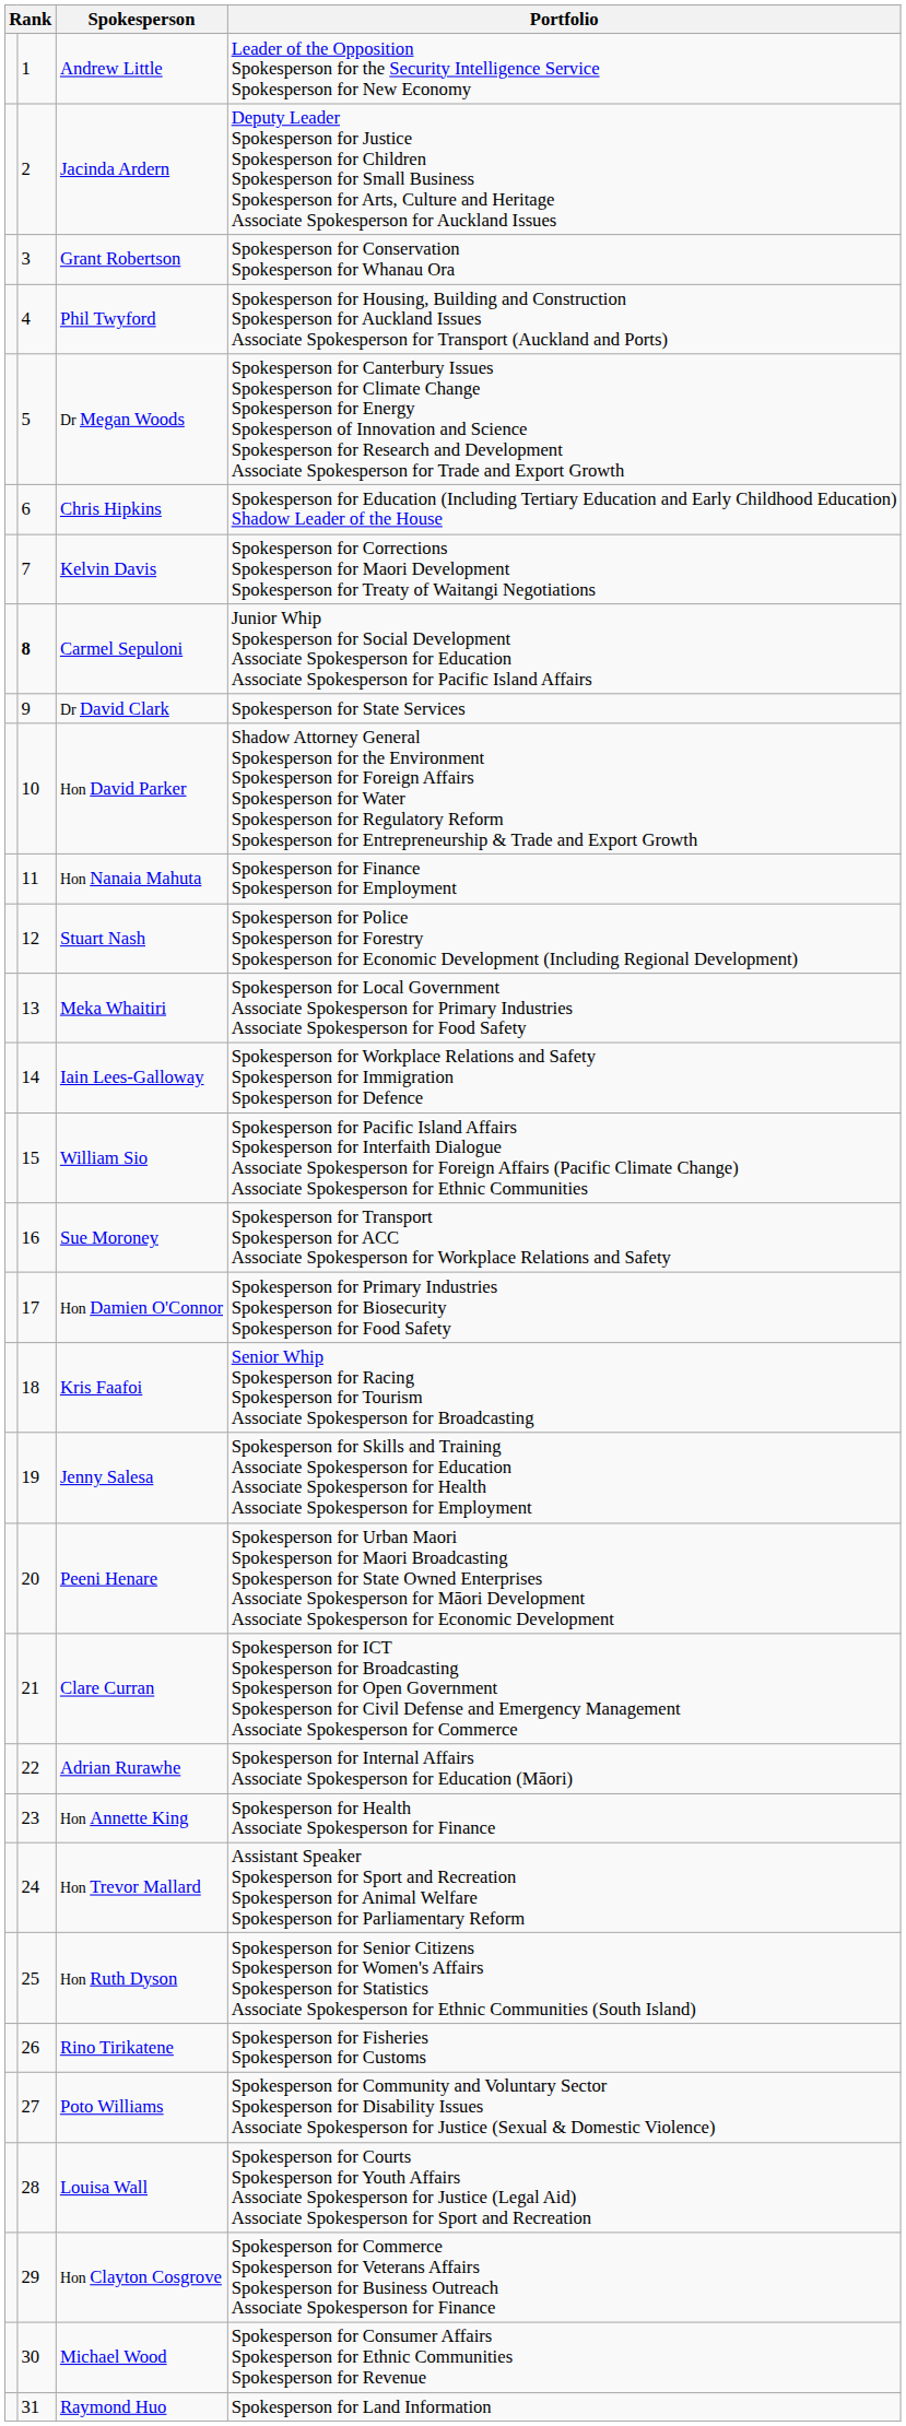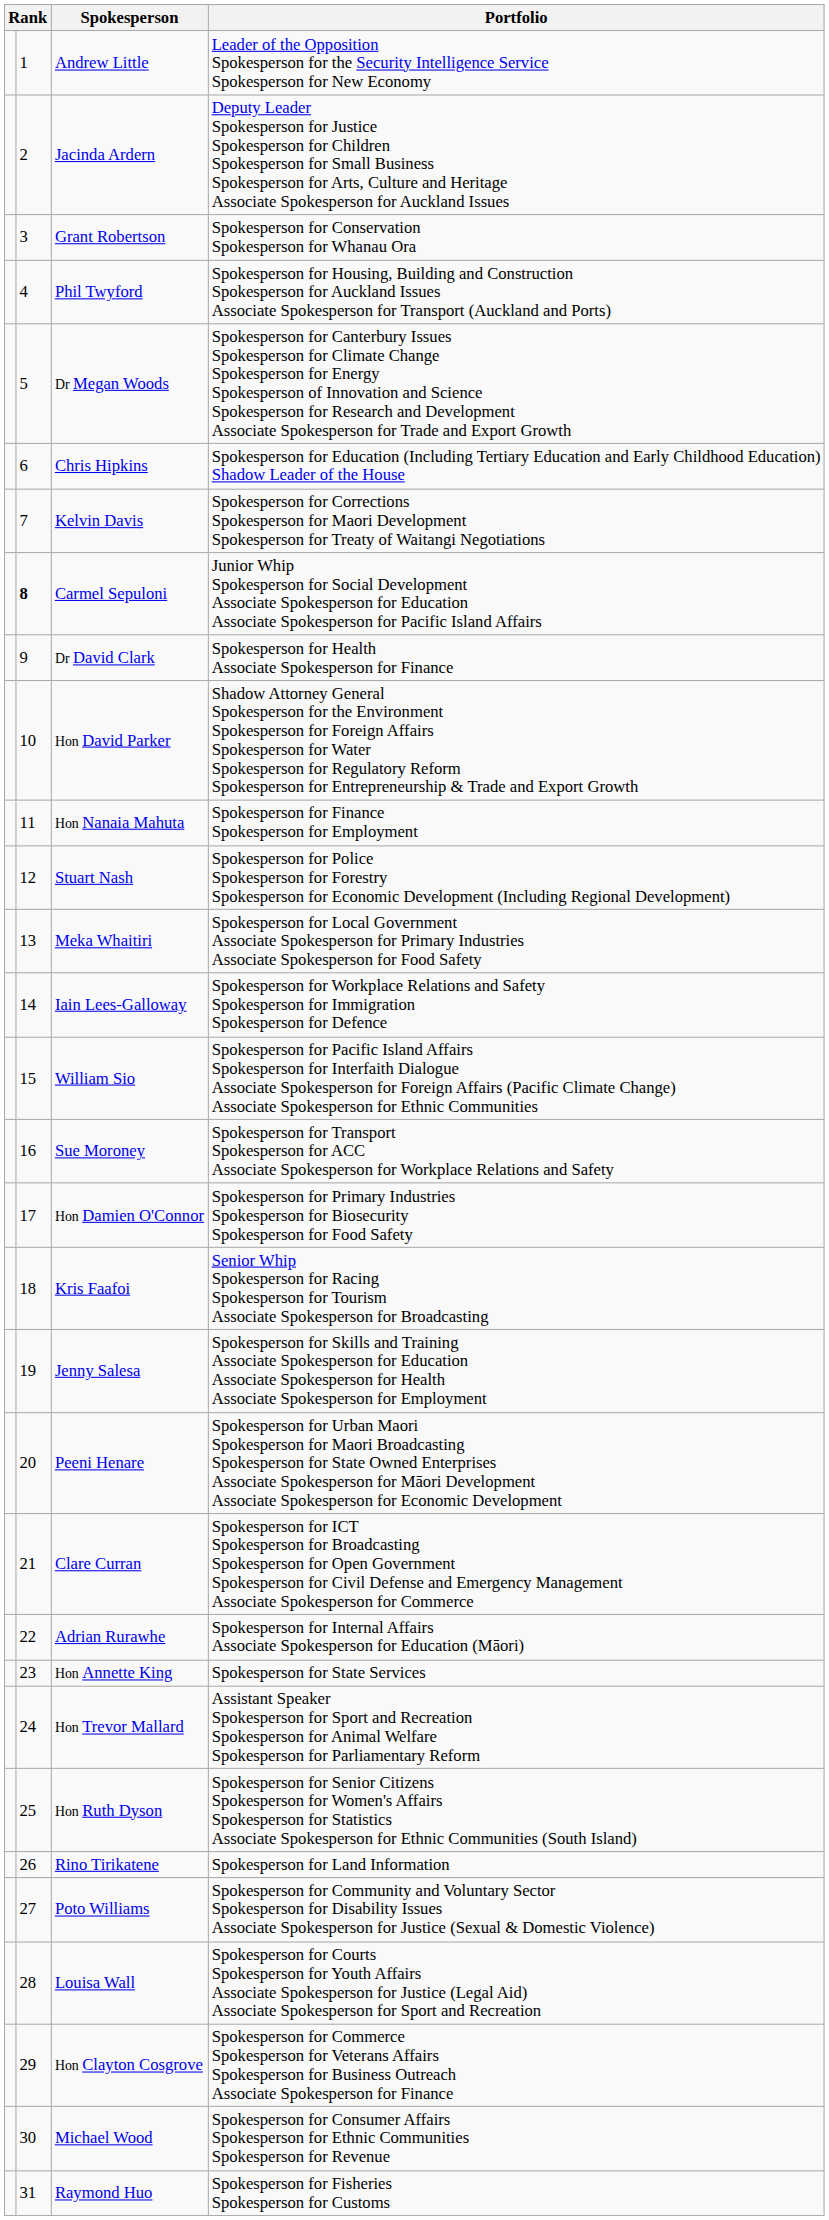 <table class="wikitable">
 <tr>
 <th colspan="2">Rank</th>
 <th>Spokesperson</th>
 <th>Portfolio</th>
 </tr>
 <tr>
 <td bgcolor=></td>
 <td>1</td>
 <td><a href='#'>Andrew Little</a></td>
 <td><a href='#'>Leader of the Opposition</a><br>Spokesperson for the <a href='#'>Security Intelligence Service</a><br>Spokesperson for New Economy<br></td>
 </tr>
 <tr>
 <td bgcolor=></td>
 <td>2</td>
 <td><a href='#'>Jacinda Ardern</a></td>
 <td><a href='#'>Deputy Leader</a><br>Spokesperson for Justice<br>Spokesperson for Children<br>Spokesperson for Small Business<br>Spokesperson for Arts, Culture and Heritage<br>Associate Spokesperson for Auckland Issues</td>
 </tr>
 <tr>
 <td bgcolor=></td>
 <td>3</td>
 <td><a href='#'>Grant Robertson</a></td>
 <td>Spokesperson for Conservation<br>Spokesperson for Whanau Ora<br></td>
 </tr>
 <tr>
 <td bgcolor=></td>
 <td>4</td>
 <td><a href='#'>Phil Twyford</a></td>
 <td>Spokesperson for Housing, Building and Construction<br>Spokesperson for Auckland Issues<br>Associate Spokesperson for Transport (Auckland and Ports)</td>
 </tr>
 <tr>
 <td bgcolor=></td>
 <td>5</td>
 <td><small>Dr </small><a href='#'>Megan Woods</a></td>
 <td>Spokesperson for Canterbury Issues<br>Spokesperson for Climate Change<br>Spokesperson for Energy<br>Spokesperson of Innovation and Science<br>Spokesperson for Research and Development<br>Associate Spokesperson for Trade and Export Growth</td>
 </tr>
 <tr>
 <td bgcolor=></td>
 <td>6</td>
 <td><a href='#'>Chris Hipkins</a></td>
 <td>Spokesperson for Education (Including Tertiary Education and Early Childhood Education)<br><a href='#'>Shadow Leader of the House</a><br></td>
 </tr>
 <tr>
 <td bgcolor=></td>
 <td>7</td>
 <td><a href='#'>Kelvin Davis</a></td>
 <td>Spokesperson for Corrections<br>Spokesperson for Maori Development<br>Spokesperson for Treaty of Waitangi Negotiations<br></td>
 </tr>
 <tr>
 <td bgcolor=></td>
 <td><strong>8</strong></td>
 <td><a href='#'>Carmel Sepuloni</a></td>
 <td>Junior Whip<br>Spokesperson for Social Development<br>Associate Spokesperson for Education<br>Associate Spokesperson for Pacific Island Affairs</td>
 </tr>
 <tr>
 <td bgcolor=></td>
 <td>9</td>
 <td><small>Dr </small><a href='#'>David Clark</a></td>
-<td>Spokesperson for State Services</td>
+<td>Spokesperson for Health<br>Associate Spokesperson for Finance</td>
 </tr>
 <tr>
 <td bgcolor=></td>
 <td>10</td>
 <td><small>Hon </small><a href='#'>David Parker</a></td>
 <td>Shadow Attorney General<br>Spokesperson for the Environment<br>Spokesperson for Foreign Affairs<br>Spokesperson for Water<br>Spokesperson for Regulatory Reform<br>Spokesperson for Entrepreneurship & Trade and Export Growth<br></td>
 </tr>
 <tr>
 <td bgcolor=></td>
 <td>11</td>
 <td><small>Hon </small><a href='#'>Nanaia Mahuta</a></td>
 <td>Spokesperson for Finance<br>Spokesperson for Employment<br></td>
 </tr>
 <tr>
 <td bgcolor=></td>
 <td>12</td>
 <td><a href='#'>Stuart Nash</a></td>
 <td>Spokesperson for Police<br>Spokesperson for Forestry<br>Spokesperson for Economic Development (Including Regional Development)<br></td>
 </tr>
 <tr>
 <td bgcolor=></td>
 <td>13</td>
 <td><a href='#'>Meka Whaitiri</a></td>
 <td>Spokesperson for Local Government<br>Associate Spokesperson for Primary Industries<br>Associate Spokesperson for Food Safety</td>
 </tr>
 <tr>
 <td bgcolor=></td>
 <td>14</td>
 <td><a href='#'>Iain Lees-Galloway</a></td>
 <td>Spokesperson for Workplace Relations and Safety<br>Spokesperson for Immigration<br>Spokesperson for Defence</td>
 </tr>
 <tr>
 <td bgcolor=></td>
 <td>15</td>
 <td><a href='#'>William Sio</a></td>
 <td>Spokesperson for Pacific Island Affairs<br>Spokesperson for Interfaith Dialogue<br>Associate Spokesperson for Foreign Affairs (Pacific Climate Change)<br>Associate Spokesperson for Ethnic Communities</td>
 </tr>
 <tr>
 <td bgcolor=></td>
 <td>16</td>
 <td><a href='#'>Sue Moroney</a></td>
 <td>Spokesperson for Transport<br>Spokesperson for ACC<br>Associate Spokesperson for Workplace Relations and Safety</td>
 </tr>
 <tr>
 <td bgcolor=></td>
 <td>17</td>
 <td><small>Hon </small><a href='#'>Damien O'Connor</a></td>
 <td>Spokesperson for Primary Industries<br>Spokesperson for Biosecurity<br>Spokesperson for Food Safety</td>
 </tr>
 <tr>
 <td bgcolor=></td>
 <td>18</td>
 <td><a href='#'>Kris Faafoi</a></td>
 <td><a href='#'>Senior Whip</a><br>Spokesperson for Racing<br>Spokesperson for Tourism<br>Associate Spokesperson for Broadcasting</td>
 </tr>
 <tr>
 <td bgcolor=></td>
 <td>19</td>
 <td><a href='#'>Jenny Salesa</a></td>
 <td>Spokesperson for Skills and Training<br>Associate Spokesperson for Education<br>Associate Spokesperson for Health<br>Associate Spokesperson for Employment</td>
 </tr>
 <tr>
 <td bgcolor=></td>
 <td>20</td>
 <td><a href='#'>Peeni Henare</a></td>
 <td>Spokesperson for Urban Maori<br>Spokesperson for Maori Broadcasting<br>Spokesperson for State Owned Enterprises<br>Associate Spokesperson for Māori Development<br>Associate Spokesperson for Economic Development</td>
 </tr>
 <tr>
 <td bgcolor=></td>
 <td>21</td>
 <td><a href='#'>Clare Curran</a></td>
 <td>Spokesperson for ICT<br>Spokesperson for Broadcasting<br>Spokesperson for Open Government<br>Spokesperson for Civil Defense and Emergency Management<br>Associate Spokesperson for Commerce</td>
 </tr>
 <tr>
 <td bgcolor=></td>
 <td>22</td>
 <td><a href='#'>Adrian Rurawhe</a></td>
 <td>Spokesperson for Internal Affairs<br>Associate Spokesperson for Education (Māori)</td>
 </tr>
 <tr>
 <td bgcolor=></td>
 <td>23</td>
 <td><small>Hon </small><a href='#'>Annette King</a></td>
-<td>Spokesperson for Health<br>Associate Spokesperson for Finance</td>
+<td>Spokesperson for State Services</td>
 </tr>
 <tr>
 <td bgcolor=></td>
 <td>24</td>
 <td><small>Hon </small><a href='#'>Trevor Mallard</a></td>
 <td>Assistant Speaker<br>Spokesperson for Sport and Recreation<br>Spokesperson for Animal Welfare<br>Spokesperson for Parliamentary Reform</td>
 </tr>
 <tr>
 <td bgcolor=></td>
 <td>25</td>
 <td><small>Hon </small><a href='#'>Ruth Dyson</a></td>
 <td>Spokesperson for Senior Citizens<br>Spokesperson for Women's Affairs<br>Spokesperson for Statistics<br>Associate Spokesperson for Ethnic Communities (South Island)</td>
 </tr>
 <tr>
 <td bgcolor=></td>
 <td>26</td>
 <td><a href='#'>Rino Tirikatene</a></td>
-<td>Spokesperson for Fisheries<br>Spokesperson for Customs</td>
+<td>Spokesperson for Land Information</td>
 </tr>
 <tr>
 <td bgcolor=></td>
 <td>27</td>
 <td><a href='#'>Poto Williams</a></td>
 <td>Spokesperson for Community and Voluntary Sector<br>Spokesperson for Disability Issues<br>Associate Spokesperson for Justice (Sexual & Domestic Violence)</td>
 </tr>
 <tr>
 <td bgcolor=></td>
 <td>28</td>
 <td><a href='#'>Louisa Wall</a></td>
 <td>Spokesperson for Courts<br>Spokesperson for Youth Affairs<br>Associate Spokesperson for Justice (Legal Aid)<br>Associate Spokesperson for Sport and Recreation</td>
 </tr>
 <tr>
 <td bgcolor=></td>
 <td>29</td>
 <td><small>Hon </small><a href='#'>Clayton Cosgrove</a></td>
 <td>Spokesperson for Commerce<br>Spokesperson for Veterans Affairs<br>Spokesperson for Business Outreach<br>Associate Spokesperson for Finance</td>
 </tr>
 <tr>
 <td bgcolor=></td>
 <td>30</td>
 <td><a href='#'>Michael Wood</a></td>
 <td>Spokesperson for Consumer Affairs<br>Spokesperson for Ethnic Communities<br>Spokesperson for Revenue</td>
 </tr>
 <tr>
 <td bgcolor=></td>
 <td>31</td>
 <td><a href='#'>Raymond Huo</a></td>
-<td>Spokesperson for Land Information</td>
+<td>Spokesperson for Fisheries<br>Spokesperson for Customs</td>
 </tr>
 </table>
